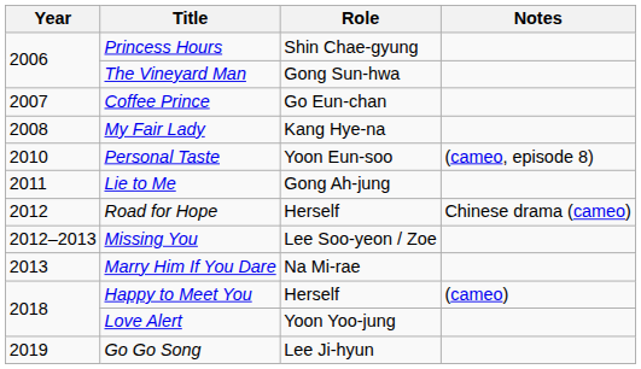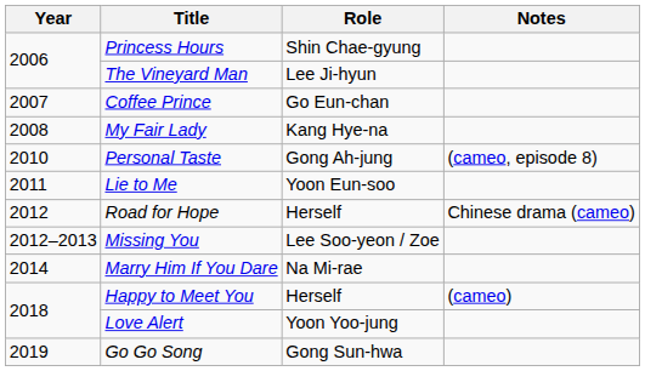 <table class="wikitable">
 <tr>
 <th>Year</th>
 <th>Title</th>
 <th>Role</th>
 <th>Notes</th>
 </tr>
 <tr>
 <td rowspan="2">2006</td>
 <td><em><a href='#'>Princess Hours</a></em></td>
 <td>Shin Chae-gyung</td>
 <td></td>
 </tr>
 <tr>
 <td><em><a href='#'>The Vineyard Man</a></em></td>
-<td>Gong Sun-hwa</td>
+<td>Lee Ji-hyun</td>
 <td></td>
 </tr>
 <tr>
 <td>2007</td>
 <td><em><a href='#'>Coffee Prince</a></em></td>
 <td>Go Eun-chan</td>
 <td></td>
 </tr>
 <tr>
 <td>2008</td>
 <td><em><a href='#'>My Fair Lady</a></em></td>
 <td>Kang Hye-na</td>
 <td></td>
 </tr>
 <tr>
 <td>2010</td>
 <td><em><a href='#'>Personal Taste</a></em></td>
-<td>Yoon Eun-soo</td>
+<td>Gong Ah-jung</td>
 <td>(<a href='#'>cameo</a>, episode 8)</td>
 </tr>
 <tr>
 <td>2011</td>
 <td><em><a href='#'>Lie to Me</a></em></td>
-<td>Gong Ah-jung</td>
+<td>Yoon Eun-soo</td>
 <td></td>
 </tr>
 <tr>
 <td>2012</td>
 <td><em>Road for Hope</em></td>
 <td>Herself</td>
 <td>Chinese drama (<a href='#'>cameo</a>)</td>
 </tr>
 <tr>
 <td>2012–2013</td>
 <td><em><a href='#'>Missing You</a></em></td>
 <td>Lee Soo-yeon / Zoe</td>
 <td></td>
 </tr>
 <tr>
-<td>2013</td>
+<td>2014</td>
 <td><em><a href='#'>Marry Him If You Dare</a></em></td>
 <td>Na Mi-rae</td>
 <td></td>
 </tr>
 <tr>
 <td rowspan=2>2018</td>
 <td><em><a href='#'>Happy to Meet You</a></em></td>
 <td>Herself</td>
 <td>(<a href='#'>cameo</a>)</td>
 </tr>
 <tr>
 <td><em><a href='#'>Love Alert</a></em></td>
 <td>Yoon Yoo-jung</td>
 <td></td>
 </tr>
 <tr>
 <td>2019</td>
 <td><em>Go Go Song</em></td>
-<td>Lee Ji-hyun</td>
+<td>Gong Sun-hwa</td>
 <td></td>
 </tr>
 </table>
